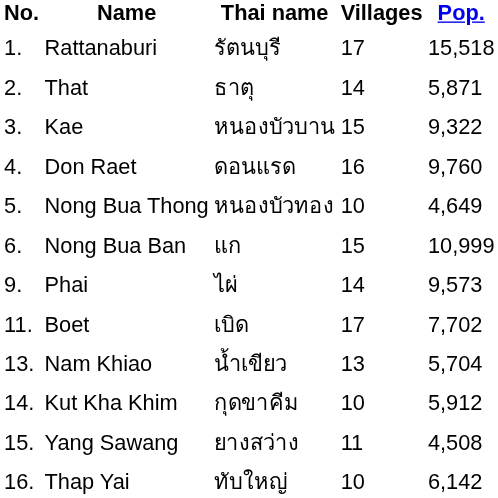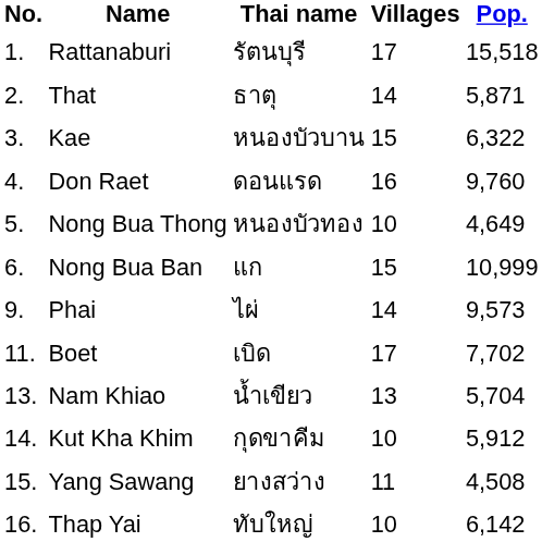 <table>
 <tr>
 <th>No.</th>
 <th>Name</th>
 <th>Thai name</th>
 <th>Villages</th>
 <th><a href='#'>Pop.</a></th>
 </tr>
 <tr>
 <td>1.</td>
 <td>Rattanaburi</td>
 <td>รัตนบุรี</td>
 <td>17</td>
 <td>15,518</td>
 <td></td>
 </tr>
 <tr>
 <td>2.</td>
 <td>That</td>
 <td>ธาตุ</td>
 <td>14</td>
 <td>5,871</td>
 <td></td>
 </tr>
 <tr>
 <td>3.</td>
 <td>Kae</td>
 <td>หนองบัวบาน</td>
 <td>15</td>
-<td>9,322</td>
+<td>6,322</td>
 <td></td>
 </tr>
 <tr>
 <td>4.</td>
 <td>Don Raet</td>
 <td>ดอนแรด</td>
 <td>16</td>
 <td>9,760</td>
 <td></td>
 </tr>
 <tr>
 <td>5.</td>
 <td>Nong Bua Thong</td>
 <td>หนองบัวทอง</td>
 <td>10</td>
 <td>4,649</td>
 <td></td>
 </tr>
 <tr>
 <td>6.</td>
 <td>Nong Bua Ban</td>
 <td>แก</td>
 <td>15</td>
 <td>10,999</td>
 <td></td>
 </tr>
 <tr>
 <td>9.</td>
 <td>Phai</td>
 <td>ไผ่</td>
 <td>14</td>
 <td>9,573</td>
 <td></td>
 </tr>
 <tr>
 <td>11.</td>
 <td>Boet</td>
 <td>เบิด</td>
 <td>17</td>
 <td>7,702</td>
 <td></td>
 </tr>
 <tr>
 <td>13.</td>
 <td>Nam Khiao</td>
 <td>น้ำเขียว</td>
 <td>13</td>
 <td>5,704</td>
 <td></td>
 </tr>
 <tr>
 <td>14.</td>
 <td>Kut Kha Khim</td>
 <td>กุดขาคีม</td>
 <td>10</td>
 <td>5,912</td>
 <td></td>
 </tr>
 <tr>
 <td>15.</td>
 <td>Yang Sawang</td>
 <td>ยางสว่าง</td>
 <td>11</td>
 <td>4,508</td>
 <td></td>
 </tr>
 <tr>
 <td>16.</td>
 <td>Thap Yai</td>
 <td>ทับใหญ่</td>
 <td>10</td>
 <td>6,142</td>
 <td></td>
 </tr>
 </table>
